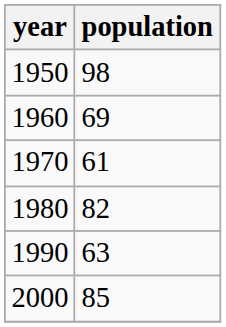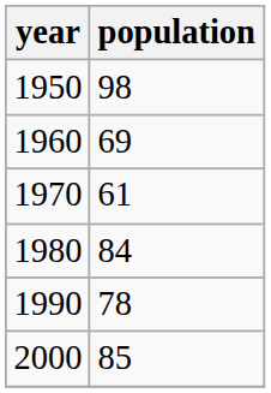 <table class="wikitable">
 <tr>
 <th>year</th>
 <th>population</th>
 </tr>
 <tr>
 <td>1950</td>
 <td>98</td>
 </tr>
 <tr>
 <td>1960</td>
 <td>69</td>
 </tr>
 <tr>
 <td>1970</td>
 <td>61</td>
 </tr>
 <tr>
 <td>1980</td>
-<td>82</td>
+<td>84</td>
 </tr>
 <tr>
 <td>1990</td>
-<td>63</td>
+<td>78</td>
 </tr>
 <tr>
 <td>2000</td>
 <td>85</td>
 </tr>
 <tr>
 </tr>
 </table>
